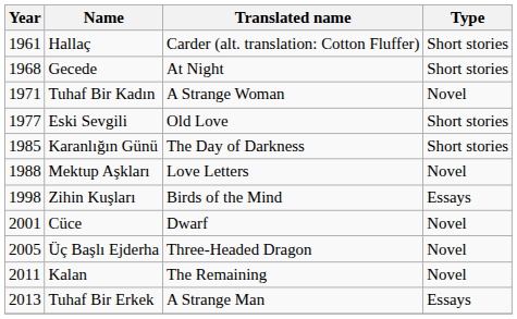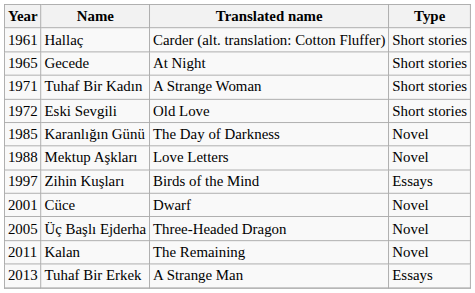 <table class="wikitable">
 <tr>
 <th>Year</th>
 <th>Name</th>
 <th>Translated name</th>
 <th>Type</th>
 </tr>
 <tr>
 <td>1961</td>
 <td>Hallaç</td>
 <td>Carder (alt. translation: Cotton Fluffer)</td>
 <td>Short stories</td>
 </tr>
 <tr>
-<td>1968</td>
+<td>1965</td>
 <td>Gecede</td>
 <td>At Night</td>
 <td>Short stories</td>
 </tr>
 <tr>
 <td>1971</td>
 <td>Tuhaf Bir Kadın</td>
 <td>A Strange Woman</td>
-<td>Novel</td>
+<td>Short stories</td>
 </tr>
 <tr>
-<td>1977</td>
+<td>1972</td>
 <td>Eski Sevgili</td>
 <td>Old Love</td>
 <td>Short stories</td>
 </tr>
 <tr>
 <td>1985</td>
 <td>Karanlığın Günü</td>
 <td>The Day of Darkness</td>
-<td>Short stories</td>
+<td>Novel</td>
 </tr>
 <tr>
 <td>1988</td>
 <td>Mektup Aşkları</td>
 <td>Love Letters</td>
 <td>Novel</td>
 </tr>
 <tr>
-<td>1998</td>
+<td>1997</td>
 <td>Zihin Kuşları</td>
 <td>Birds of the Mind</td>
 <td>Essays</td>
 </tr>
 <tr>
 <td>2001</td>
 <td>Cüce</td>
 <td>Dwarf</td>
 <td>Novel</td>
 </tr>
 <tr>
 <td>2005</td>
 <td>Üç Başlı Ejderha</td>
 <td>Three-Headed Dragon</td>
 <td>Novel</td>
 </tr>
 <tr>
 <td>2011</td>
 <td>Kalan</td>
 <td>The Remaining</td>
 <td>Novel</td>
 </tr>
 <tr>
 <td>2013</td>
 <td>Tuhaf Bir Erkek</td>
 <td>A Strange Man</td>
 <td>Essays</td>
 </tr>
 <tr>
 </tr>
 </table>
